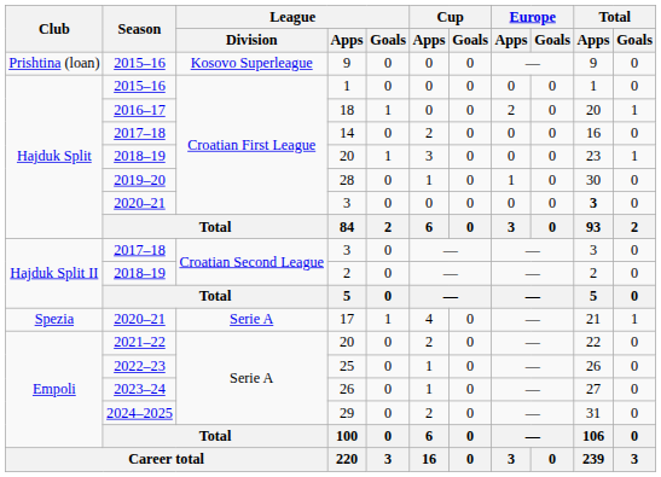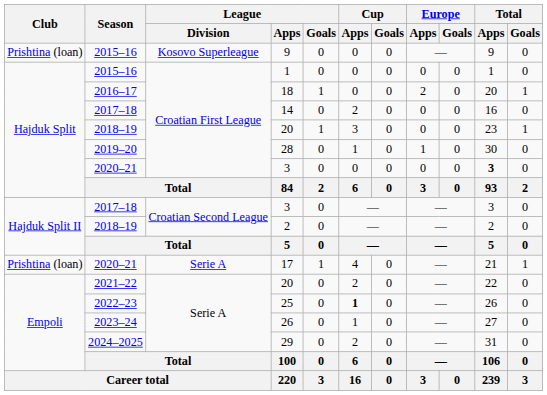 <table class="wikitable" style="text-align:center">
 <tr>
 <th rowspan="2">Club</th>
 <th rowspan="2">Season</th>
 <th colspan="3">League</th>
 <th colspan="2">Cup</th>
 <th colspan="2"><a href='#'>Europe</a></th>
 <th colspan="2">Total</th>
 </tr>
 <tr>
 <th>Division</th>
 <th>Apps</th>
 <th>Goals</th>
 <th>Apps</th>
 <th>Goals</th>
 <th>Apps</th>
 <th>Goals</th>
 <th>Apps</th>
 <th>Goals</th>
 </tr>
 <tr>
 <td><a href='#'>Prishtina</a> (loan)</td>
 <td><a href='#'>2015–16</a></td>
 <td><a href='#'>Kosovo Superleague</a></td>
 <td>9</td>
 <td>0</td>
 <td>0</td>
 <td>0</td>
 <td colspan="2">—</td>
 <td>9</td>
 <td>0</td>
 </tr>
 <tr>
 <td rowspan="7"><a href='#'>Hajduk Split</a></td>
 <td><a href='#'>2015–16</a></td>
 <td rowspan="6"><a href='#'>Croatian First League</a></td>
 <td>1</td>
 <td>0</td>
 <td>0</td>
 <td>0</td>
 <td>0</td>
 <td>0</td>
 <td>1</td>
 <td>0</td>
 </tr>
 <tr>
 <td><a href='#'>2016–17</a></td>
 <td>18</td>
 <td>1</td>
 <td>0</td>
 <td>0</td>
 <td>2</td>
 <td>0</td>
 <td>20</td>
 <td>1</td>
 </tr>
 <tr>
 <td><a href='#'>2017–18</a></td>
 <td>14</td>
 <td>0</td>
 <td>2</td>
 <td>0</td>
 <td>0</td>
 <td>0</td>
 <td>16</td>
 <td>0</td>
 </tr>
 <tr>
 <td><a href='#'>2018–19</a></td>
 <td>20</td>
 <td>1</td>
 <td>3</td>
 <td>0</td>
 <td>0</td>
 <td>0</td>
 <td>23</td>
 <td>1</td>
 </tr>
 <tr>
 <td><a href='#'>2019–20</a></td>
 <td>28</td>
 <td>0</td>
 <td>1</td>
 <td>0</td>
 <td>1</td>
 <td>0</td>
 <td>30</td>
 <td>0</td>
 </tr>
 <tr>
 <td><a href='#'>2020–21</a></td>
 <td>3</td>
 <td>0</td>
 <td>0</td>
 <td>0</td>
 <td>0</td>
 <td>0</td>
 <td><strong>3</strong></td>
 <td>0</td>
 </tr>
 <tr>
 <th colspan="2">Total</th>
 <th>84</th>
 <th>2</th>
 <th>6</th>
 <th>0</th>
 <th>3</th>
 <th>0</th>
 <th>93</th>
 <th>2</th>
 </tr>
 <tr>
 <td rowspan="3"><a href='#'>Hajduk Split II</a></td>
 <td><a href='#'>2017–18</a></td>
 <td rowspan="2"><a href='#'>Croatian Second League</a></td>
 <td>3</td>
 <td>0</td>
 <td colspan="2">—</td>
 <td colspan="2">—</td>
 <td>3</td>
 <td>0</td>
 </tr>
 <tr>
 <td><a href='#'>2018–19</a></td>
 <td>2</td>
 <td>0</td>
 <td colspan="2">—</td>
 <td colspan="2">—</td>
 <td>2</td>
 <td>0</td>
 </tr>
 <tr>
 <th colspan="2">Total</th>
 <th>5</th>
 <th>0</th>
 <th colspan="2">—</th>
 <th colspan="2">—</th>
 <th>5</th>
 <th>0</th>
 </tr>
 <tr>
-<td><a href='#'>Spezia</a></td>
+<td><a href='#'>Prishtina</a> (loan)</td>
 <td><a href='#'>2020–21</a></td>
 <td><a href='#'>Serie A</a></td>
 <td>17</td>
 <td>1</td>
 <td>4</td>
 <td>0</td>
 <td colspan="2">—</td>
 <td>21</td>
 <td>1</td>
 </tr>
 <tr>
 <td rowspan="5"><a href='#'>Empoli</a></td>
 <td><a href='#'>2021–22</a></td>
 <td rowspan="4">Serie A</td>
 <td>20</td>
 <td>0</td>
 <td>2</td>
 <td>0</td>
 <td colspan="2">—</td>
 <td>22</td>
 <td>0</td>
 </tr>
 <tr>
 <td><a href='#'>2022–23</a></td>
 <td>25</td>
 <td>0</td>
-<td>1</td>
+<td><strong>1</strong></td>
 <td>0</td>
 <td colspan="2">—</td>
 <td>26</td>
 <td>0</td>
 </tr>
 <tr>
 <td><a href='#'>2023–24</a></td>
 <td>26</td>
 <td>0</td>
 <td>1</td>
 <td>0</td>
 <td colspan="2">—</td>
 <td>27</td>
 <td>0</td>
 </tr>
 <tr>
 <td><a href='#'>2024–2025</a></td>
 <td>29</td>
 <td>0</td>
 <td>2</td>
 <td>0</td>
 <td colspan="2">—</td>
 <td>31</td>
 <td>0</td>
 </tr>
 <tr>
 <th colspan="2">Total</th>
 <th>100</th>
 <th>0</th>
 <th>6</th>
 <th>0</th>
 <th colspan="2">—</th>
 <th>106</th>
 <th>0</th>
 </tr>
 <tr>
 <th colspan="3">Career total</th>
 <th>220</th>
 <th>3</th>
 <th>16</th>
 <th>0</th>
 <th>3</th>
 <th>0</th>
 <th>239</th>
 <th>3</th>
 </tr>
 </table>
